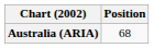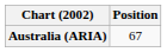 <table class="wikitable plainrowheaders" style="text-align:center">
 <tr>
 <th>Chart (2002)</th>
 <th>Position</th>
 </tr>
 <tr>
 <th scope="row">Australia (ARIA)</th>
-<td>68</td>
+<td>67</td>
 </tr>
 </table>
